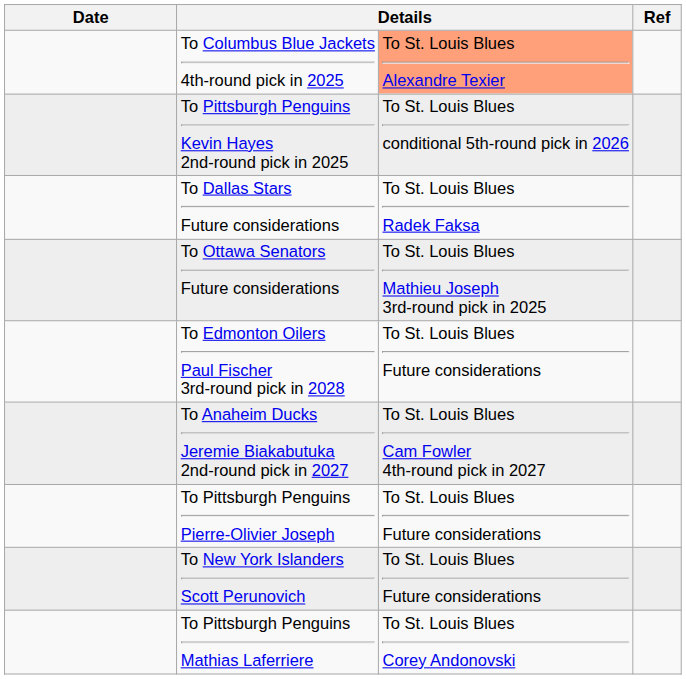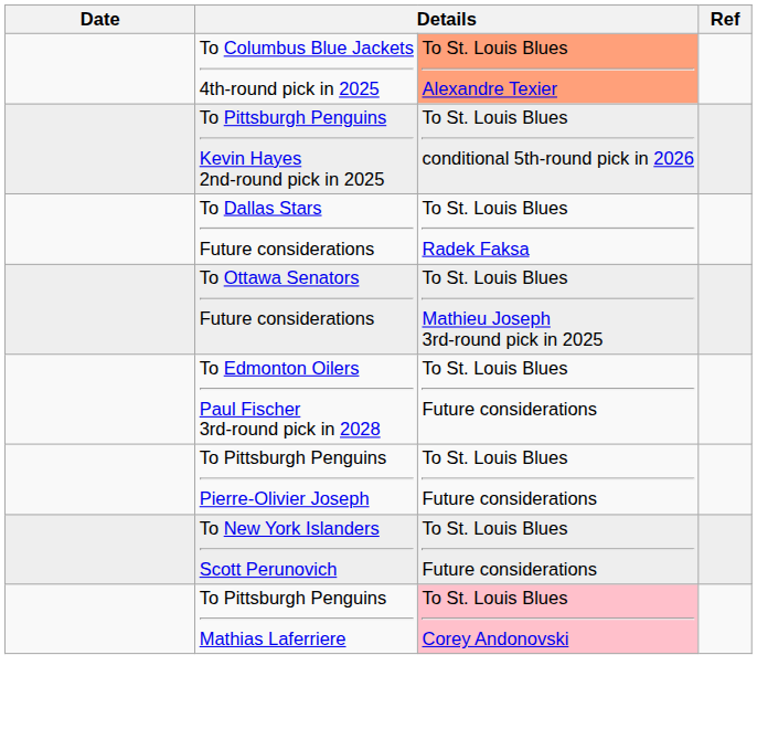 <table class="wikitable">
 <tr>
 <th style="width: 10em;">Date</th>
 <th colspan=2>Details</th>
 <th style="width: 2.5em;">Ref</th>
 </tr>
 <tr>
 <td></td>
 <td valign="top">To <a href='#'>Columbus Blue Jackets</a><hr>4th-round pick in <a href='#'>2025</a></td>
 <td valign="top" style="background: lightsalmon;">To St. Louis Blues<hr><a href='#'>Alexandre Texier</a></td>
 <td></td>
 </tr>
 <tr style="background:#eee;">
 <td></td>
 <td valign="top">To <a href='#'>Pittsburgh Penguins</a><hr><a href='#'>Kevin Hayes</a><br>2nd-round pick in 2025</td>
 <td valign="top">To St. Louis Blues<hr>conditional 5th-round pick in <a href='#'>2026</a></td>
 <td></td>
 </tr>
 <tr>
 <td></td>
 <td valign="top">To <a href='#'>Dallas Stars</a><hr>Future considerations</td>
 <td valign="top">To St. Louis Blues<hr><a href='#'>Radek Faksa</a></td>
 <td></td>
 </tr>
 <tr style="background:#eee;">
 <td></td>
 <td valign="top">To <a href='#'>Ottawa Senators</a><hr>Future considerations</td>
 <td valign="top">To St. Louis Blues<hr><a href='#'>Mathieu Joseph</a><br>3rd-round pick in 2025</td>
 <td></td>
 </tr>
 <tr>
 <td></td>
 <td valign="top">To <a href='#'>Edmonton Oilers</a><hr><a href='#'>Paul Fischer</a><br>3rd-round pick in <a href='#'>2028</a></td>
 <td valign="top">To St. Louis Blues<hr>Future considerations</td>
 <td></td>
 </tr>
-<tr style="background:#eee;">
-<td></td>
-<td valign="top">To <a href='#'>Anaheim Ducks</a><hr><a href='#'>Jeremie Biakabutuka</a><br>2nd-round pick in <a href='#'>2027</a></td>
-<td valign="top">To St. Louis Blues<hr><a href='#'>Cam Fowler</a><br>4th-round pick in 2027</td>
-<td></td>
-</tr>
 <tr>
 <td></td>
 <td valign="top">To Pittsburgh Penguins<hr><a href='#'>Pierre-Olivier Joseph</a></td>
 <td valign="top">To St. Louis Blues<hr>Future considerations</td>
 <td></td>
 </tr>
 <tr style="background:#eee;">
 <td></td>
 <td valign="top">To <a href='#'>New York Islanders</a><hr><a href='#'>Scott Perunovich</a></td>
 <td valign="top">To St. Louis Blues<hr>Future considerations</td>
 <td></td>
 </tr>
 <tr>
 <td></td>
 <td valign="top">To Pittsburgh Penguins<hr><a href='#'>Mathias Laferriere</a></td>
-<td valign="top">To St. Louis Blues<hr><a href='#'>Corey Andonovski</a></td>
+<td valign="top" style="background: pink;">To St. Louis Blues<hr><a href='#'>Corey Andonovski</a></td>
 <td></td>
 </tr>
 </table>
